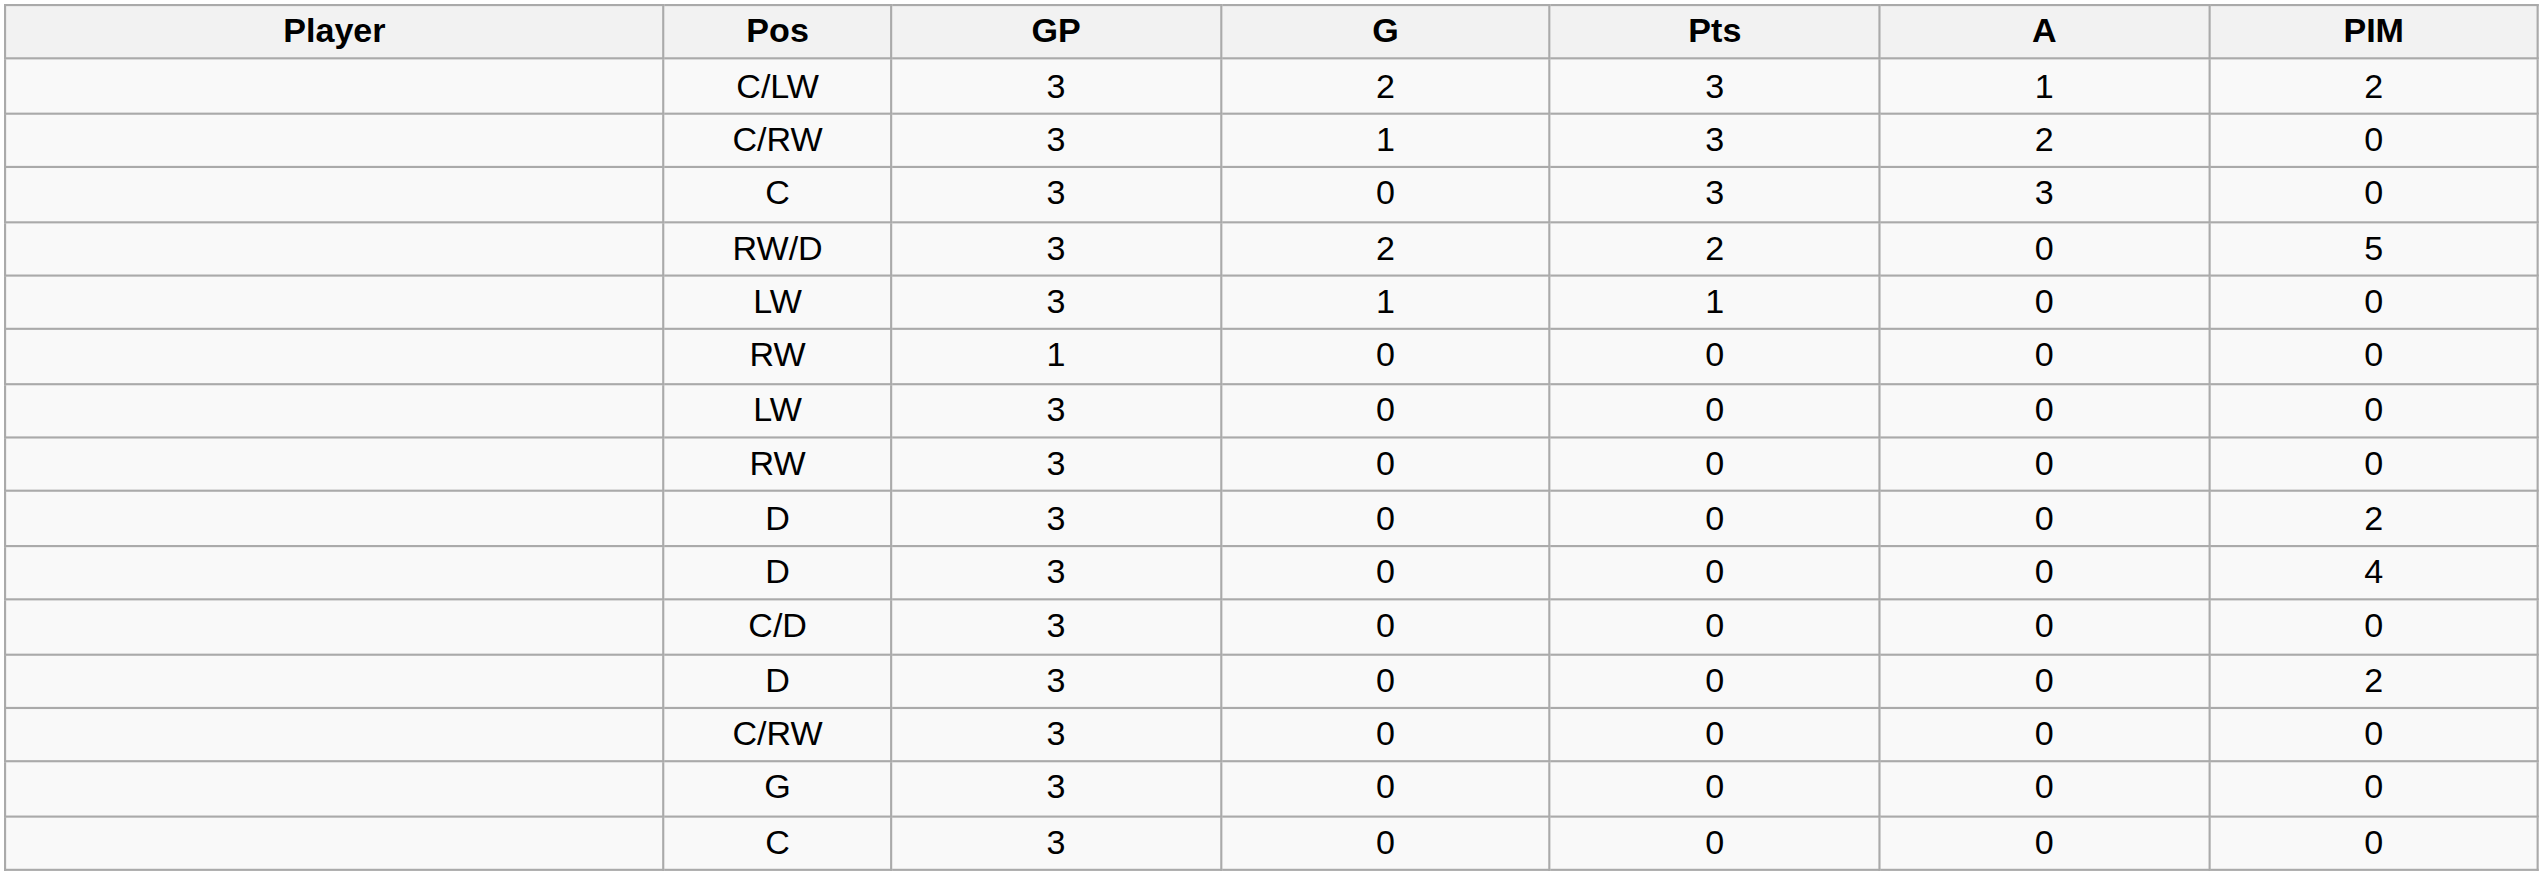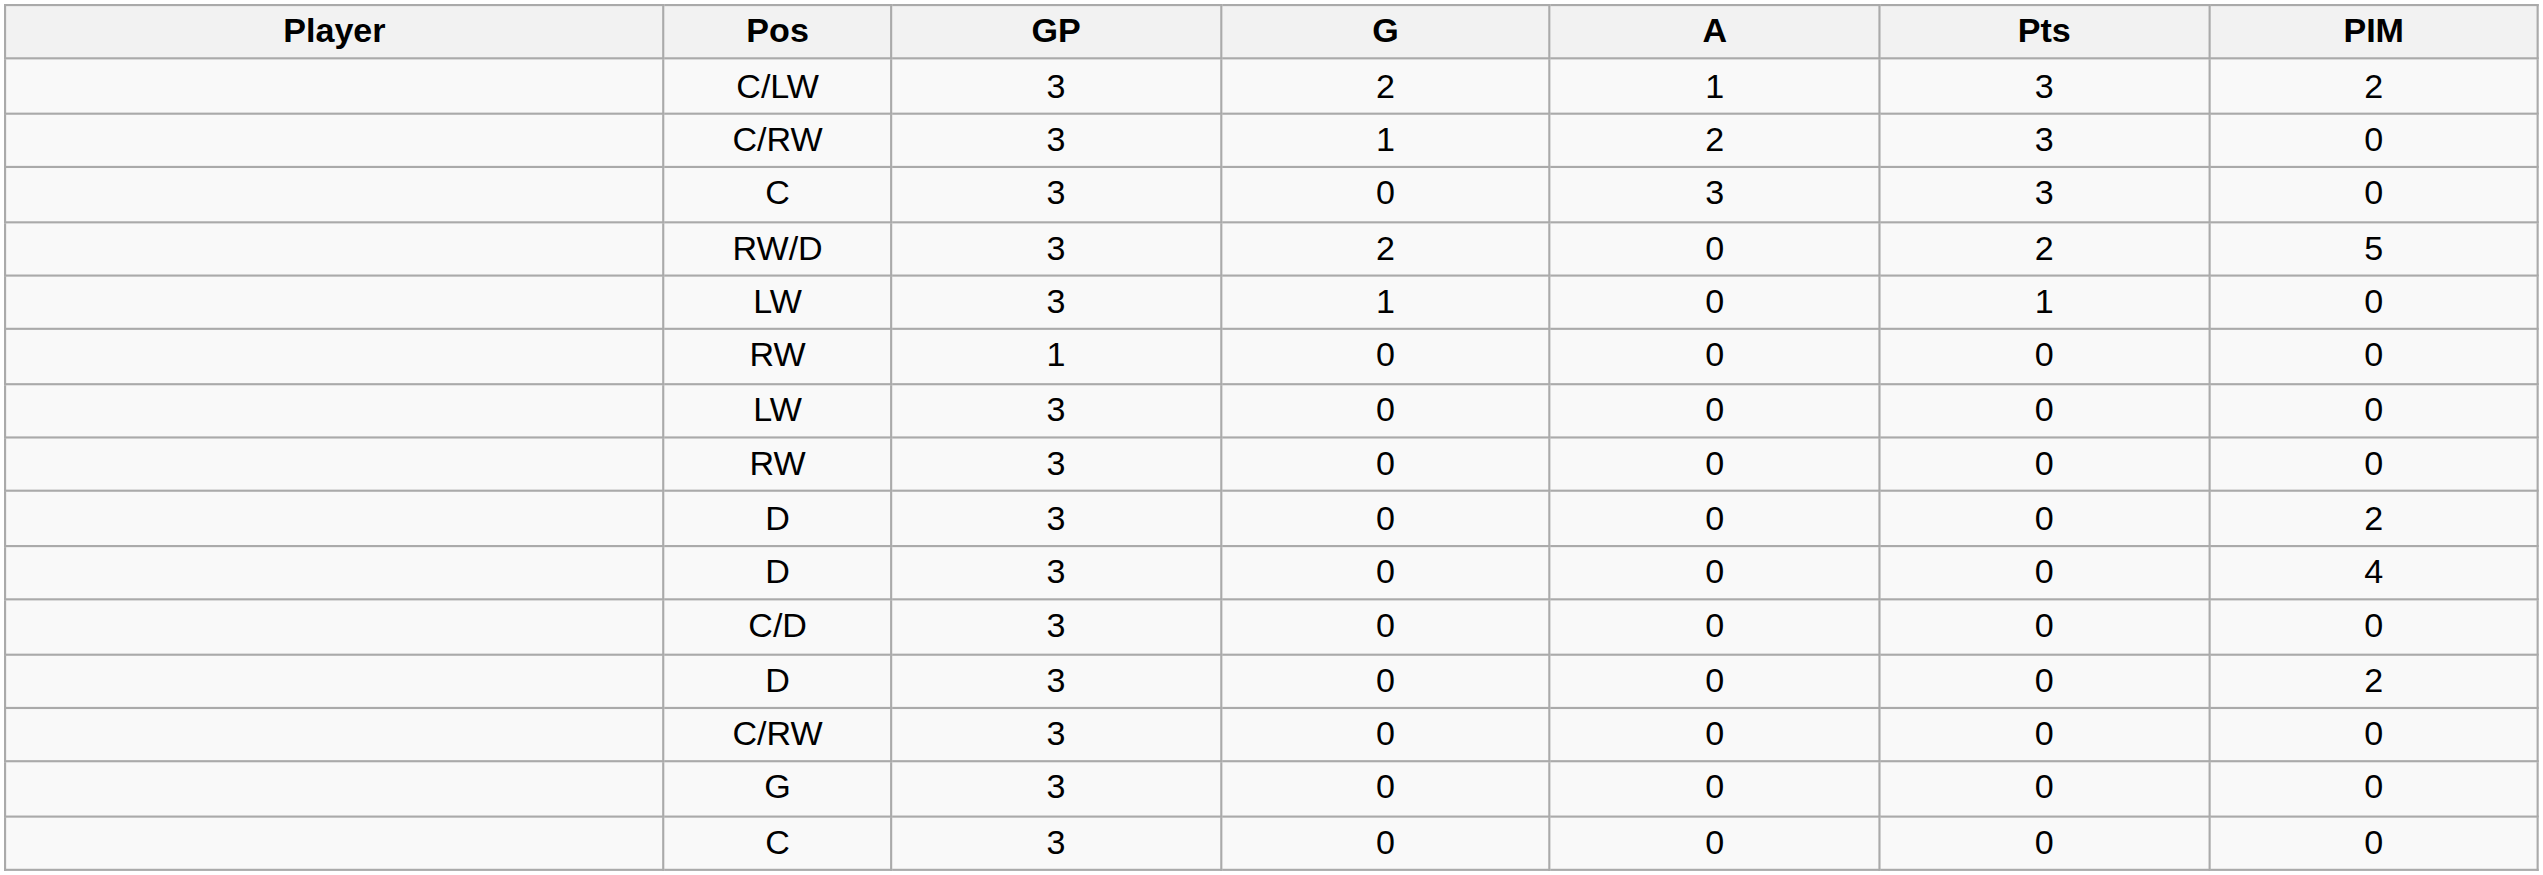 <table class="wikitable sortable" width="60%">
 <tr>
 <th bgcolor="#DDDDFF" width="10%">Player</th>
 <th bgcolor="#DDDDFF" width="3%" title="Position">Pos</th>
 <th bgcolor="#DDDDFF" width="5%" title="Games played">GP</th>
 <th bgcolor="#DDDDFF" width="5%" title="Goals">G</th>
+<th bgcolor="#DDDDFF" width="5%" title="Assists">A</th>
 <th bgcolor="#DDDDFF" width="5%" title="Points">Pts</th>
-<th bgcolor="#DDDDFF" width="5%" title="Assists">A</th>
 <th bgcolor="#DDDDFF" width="5%" title="Penalties in Minutes">PIM</th>
 </tr>
 <tr align="center">
 <td align="right"></td>
 <td>C/LW</td>
 <td>3</td>
 <td>2</td>
+<td>1</td>
 <td>3</td>
-<td>1</td>
 <td>2</td>
 </tr>
 <tr align="center">
 <td align="right"></td>
 <td>C/RW</td>
 <td>3</td>
 <td>1</td>
+<td>2</td>
 <td>3</td>
-<td>2</td>
 <td>0</td>
 </tr>
 <tr align="center">
 <td align="right"></td>
 <td>C</td>
 <td>3</td>
 <td>0</td>
 <td>3</td>
 <td>3</td>
 <td>0</td>
 </tr>
 <tr align="center">
 <td align="right"></td>
 <td>RW/D</td>
 <td>3</td>
 <td>2</td>
+<td>0</td>
 <td>2</td>
-<td>0</td>
 <td>5</td>
 </tr>
 <tr align="center">
 <td align="right"></td>
 <td>LW</td>
 <td>3</td>
 <td>1</td>
+<td>0</td>
 <td>1</td>
-<td>0</td>
 <td>0</td>
 </tr>
 <tr align="center">
 <td align="right"></td>
 <td>RW</td>
 <td>1</td>
 <td>0</td>
 <td>0</td>
 <td>0</td>
 <td>0</td>
 </tr>
 <tr align="center">
 <td align="right"></td>
 <td>LW</td>
 <td>3</td>
 <td>0</td>
 <td>0</td>
 <td>0</td>
 <td>0</td>
 </tr>
 <tr align="center">
 <td align="right"></td>
 <td>RW</td>
 <td>3</td>
 <td>0</td>
 <td>0</td>
 <td>0</td>
 <td>0</td>
 </tr>
 <tr align="center">
 <td align="right"></td>
 <td>D</td>
 <td>3</td>
 <td>0</td>
 <td>0</td>
 <td>0</td>
 <td>2</td>
 </tr>
 <tr align="center">
 <td align="right"></td>
 <td>D</td>
 <td>3</td>
 <td>0</td>
 <td>0</td>
 <td>0</td>
 <td>4</td>
 </tr>
 <tr align="center">
 <td align="right"></td>
 <td>C/D</td>
 <td>3</td>
 <td>0</td>
 <td>0</td>
 <td>0</td>
 <td>0</td>
 </tr>
 <tr align="center">
 <td align="right"></td>
 <td>D</td>
 <td>3</td>
 <td>0</td>
 <td>0</td>
 <td>0</td>
 <td>2</td>
 </tr>
 <tr align="center">
 <td align="right"></td>
 <td>C/RW</td>
 <td>3</td>
 <td>0</td>
 <td>0</td>
 <td>0</td>
 <td>0</td>
 </tr>
 <tr align="center">
 <td align="right"></td>
 <td>G</td>
 <td>3</td>
 <td>0</td>
 <td>0</td>
 <td>0</td>
 <td>0</td>
 </tr>
 <tr align="center">
 <td align="right"></td>
 <td>C</td>
 <td>3</td>
 <td>0</td>
 <td>0</td>
 <td>0</td>
 <td>0</td>
 </tr>
 </table>
